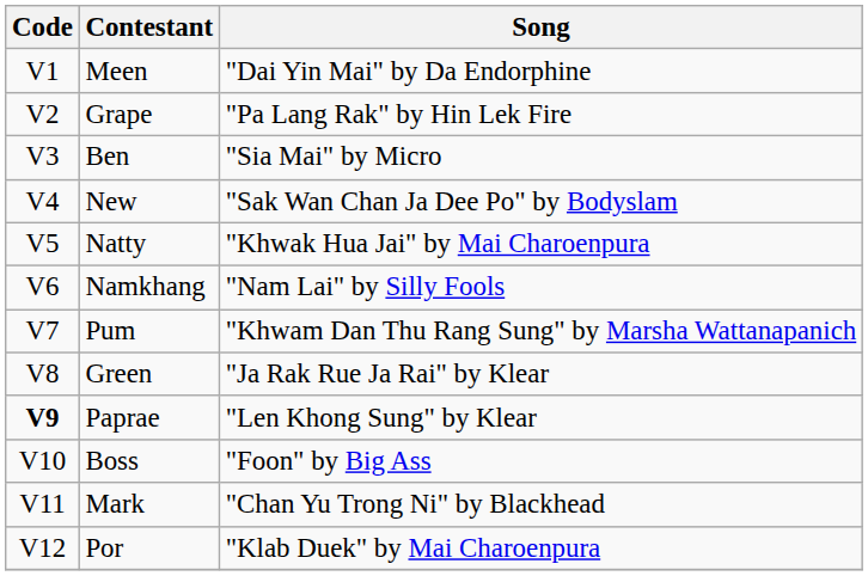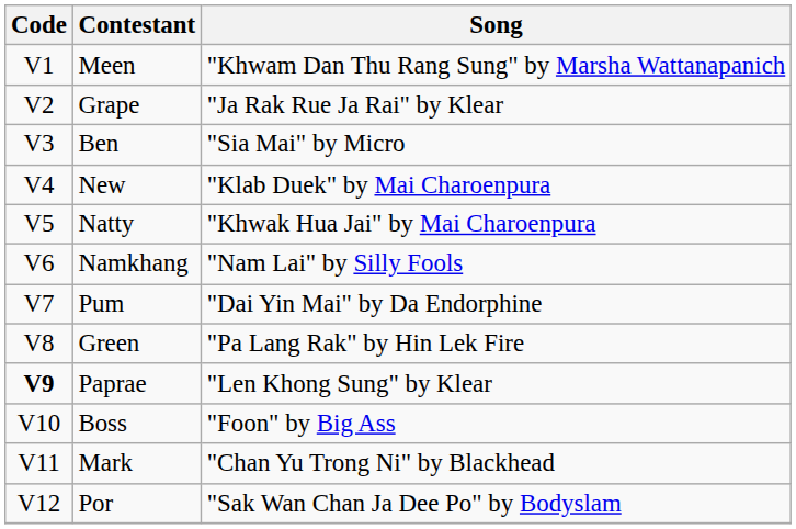 <table class="wikitable">
 <tr>
 <th>Code</th>
 <th>Contestant</th>
 <th>Song</th>
 </tr>
 <tr>
 <td align="center">V1</td>
 <td>Meen</td>
-<td>"Dai Yin Mai" by Da Endorphine</td>
+<td>"Khwam Dan Thu Rang Sung" by <a href='#'>Marsha Wattanapanich</a></td>
 </tr>
 <tr>
 <td align="center">V2</td>
 <td>Grape</td>
-<td>"Pa Lang Rak" by Hin Lek Fire</td>
+<td>"Ja Rak Rue Ja Rai" by Klear</td>
 </tr>
 <tr>
 <td align="center">V3</td>
 <td>Ben</td>
 <td>"Sia Mai" by Micro</td>
 </tr>
 <tr>
 <td align="center">V4</td>
 <td>New</td>
-<td>"Sak Wan Chan Ja Dee Po" by <a href='#'>Bodyslam</a></td>
+<td>"Klab Duek" by <a href='#'>Mai Charoenpura</a></td>
 </tr>
 <tr>
 <td align="center">V5</td>
 <td>Natty</td>
 <td>"Khwak Hua Jai" by <a href='#'>Mai Charoenpura</a></td>
 </tr>
 <tr>
 <td align="center">V6</td>
 <td>Namkhang</td>
 <td>"Nam Lai" by <a href='#'>Silly Fools</a></td>
 </tr>
 <tr>
 <td align="center">V7</td>
 <td>Pum</td>
-<td>"Khwam Dan Thu Rang Sung" by <a href='#'>Marsha Wattanapanich</a></td>
+<td>"Dai Yin Mai" by Da Endorphine</td>
 </tr>
 <tr>
 <td align="center">V8</td>
 <td>Green</td>
-<td>"Ja Rak Rue Ja Rai" by Klear</td>
+<td>"Pa Lang Rak" by Hin Lek Fire</td>
 </tr>
 <tr>
 <td align="center"><strong>V9</strong></td>
 <td>Paprae</td>
 <td>"Len Khong Sung" by Klear</td>
 </tr>
 <tr>
 <td align="center">V10</td>
 <td>Boss</td>
 <td>"Foon" by <a href='#'>Big Ass</a></td>
 </tr>
 <tr>
 <td align="center">V11</td>
 <td>Mark</td>
 <td>"Chan Yu Trong Ni" by Blackhead</td>
 </tr>
 <tr>
 <td align="center">V12</td>
 <td>Por</td>
-<td>"Klab Duek" by <a href='#'>Mai Charoenpura</a></td>
+<td>"Sak Wan Chan Ja Dee Po" by <a href='#'>Bodyslam</a></td>
 </tr>
 <tr>
 </tr>
 </table>
